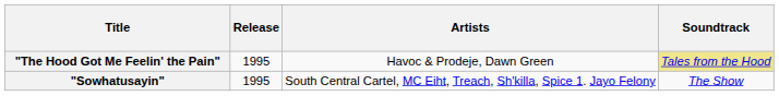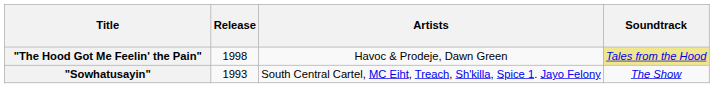 <table class="wikitable plainrowheaders" style="text-align:center;">
 <tr>
 <th scope="col" style="width:18em;"><br>Title<br><br></th>
 <th scope="col">Release</th>
 <th scope="col">Artists</th>
 <th scope="col">Soundtrack</th>
 </tr>
 <tr>
 <th scope="row">"The Hood Got Me Feelin' the Pain"</th>
-<td>1995</td>
+<td>1998</td>
 <td>Havoc & Prodeje, Dawn Green</td>
 <td style="background: khaki;"><a href='#'><em>Tales from the Hood</em></a></td>
 </tr>
 <tr>
 <th scope="row">"Sowhatusayin"</th>
-<td>1995</td>
+<td>1993</td>
 <td>South Central Cartel, <a href='#'>MC Eiht</a>, <a href='#'>Treach</a>, <a href='#'>Sh'killa</a>, <a href='#'>Spice 1</a>. <a href='#'>Jayo Felony</a></td>
 <td><a href='#'><em>The Show</em></a></td>
 </tr>
 </table>
